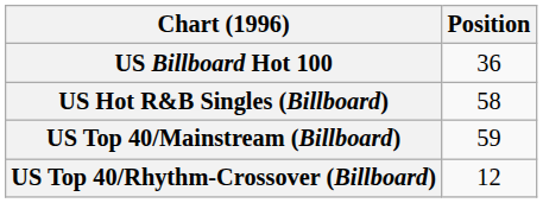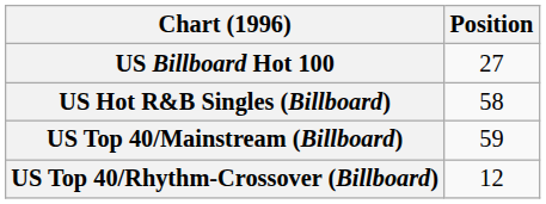 <table class="wikitable sortable plainrowheaders" style="text-align:center">
 <tr>
 <th scope="col">Chart (1996)</th>
 <th scope="col">Position</th>
 </tr>
 <tr>
 <th scope="row">US <em>Billboard</em> Hot 100</th>
-<td>36</td>
+<td>27</td>
 </tr>
 <tr>
 <th scope="row">US Hot R&B Singles (<em>Billboard</em>)</th>
 <td>58</td>
 </tr>
 <tr>
 <th scope="row">US Top 40/Mainstream (<em>Billboard</em>)</th>
 <td>59</td>
 </tr>
 <tr>
 <th scope="row">US Top 40/Rhythm-Crossover (<em>Billboard</em>)</th>
 <td>12</td>
 </tr>
 </table>
